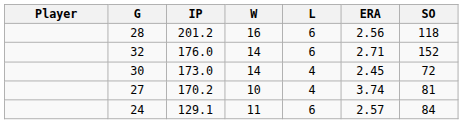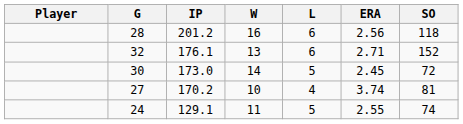 <table class="wikitable sortable">
 <tr>
 <th bgcolor="#DDDDFF" width="16%">Player</th>
 <th bgcolor="#DDDDFF" width="9%">G</th>
 <th bgcolor="#DDDDFF" width="9%">IP</th>
 <th bgcolor="#DDDDFF" width="9%">W</th>
 <th bgcolor="#DDDDFF" width="9%">L</th>
 <th bgcolor="#DDDDFF" width="9%">ERA</th>
 <th bgcolor="#DDDDFF" width="9%">SO</th>
 </tr>
 <tr align="center">
 <td></td>
 <td>28</td>
 <td>201.2</td>
 <td>16</td>
 <td>6</td>
 <td>2.56</td>
 <td>118</td>
 </tr>
 <tr align="center">
 <td></td>
 <td>32</td>
-<td>176.0</td>
-<td>14</td>
+<td>176.1</td>
+<td>13</td>
 <td>6</td>
 <td>2.71</td>
 <td>152</td>
 </tr>
 <tr align="center">
 <td></td>
 <td>30</td>
 <td>173.0</td>
 <td>14</td>
-<td>4</td>
+<td>5</td>
 <td>2.45</td>
 <td>72</td>
 </tr>
 <tr align="center">
 <td></td>
 <td>27</td>
 <td>170.2</td>
 <td>10</td>
 <td>4</td>
 <td>3.74</td>
 <td>81</td>
 </tr>
 <tr align="center">
 <td></td>
 <td>24</td>
 <td>129.1</td>
 <td>11</td>
-<td>6</td>
-<td>2.57</td>
-<td>84</td>
+<td>5</td>
+<td>2.55</td>
+<td>74</td>
 </tr>
 </table>
